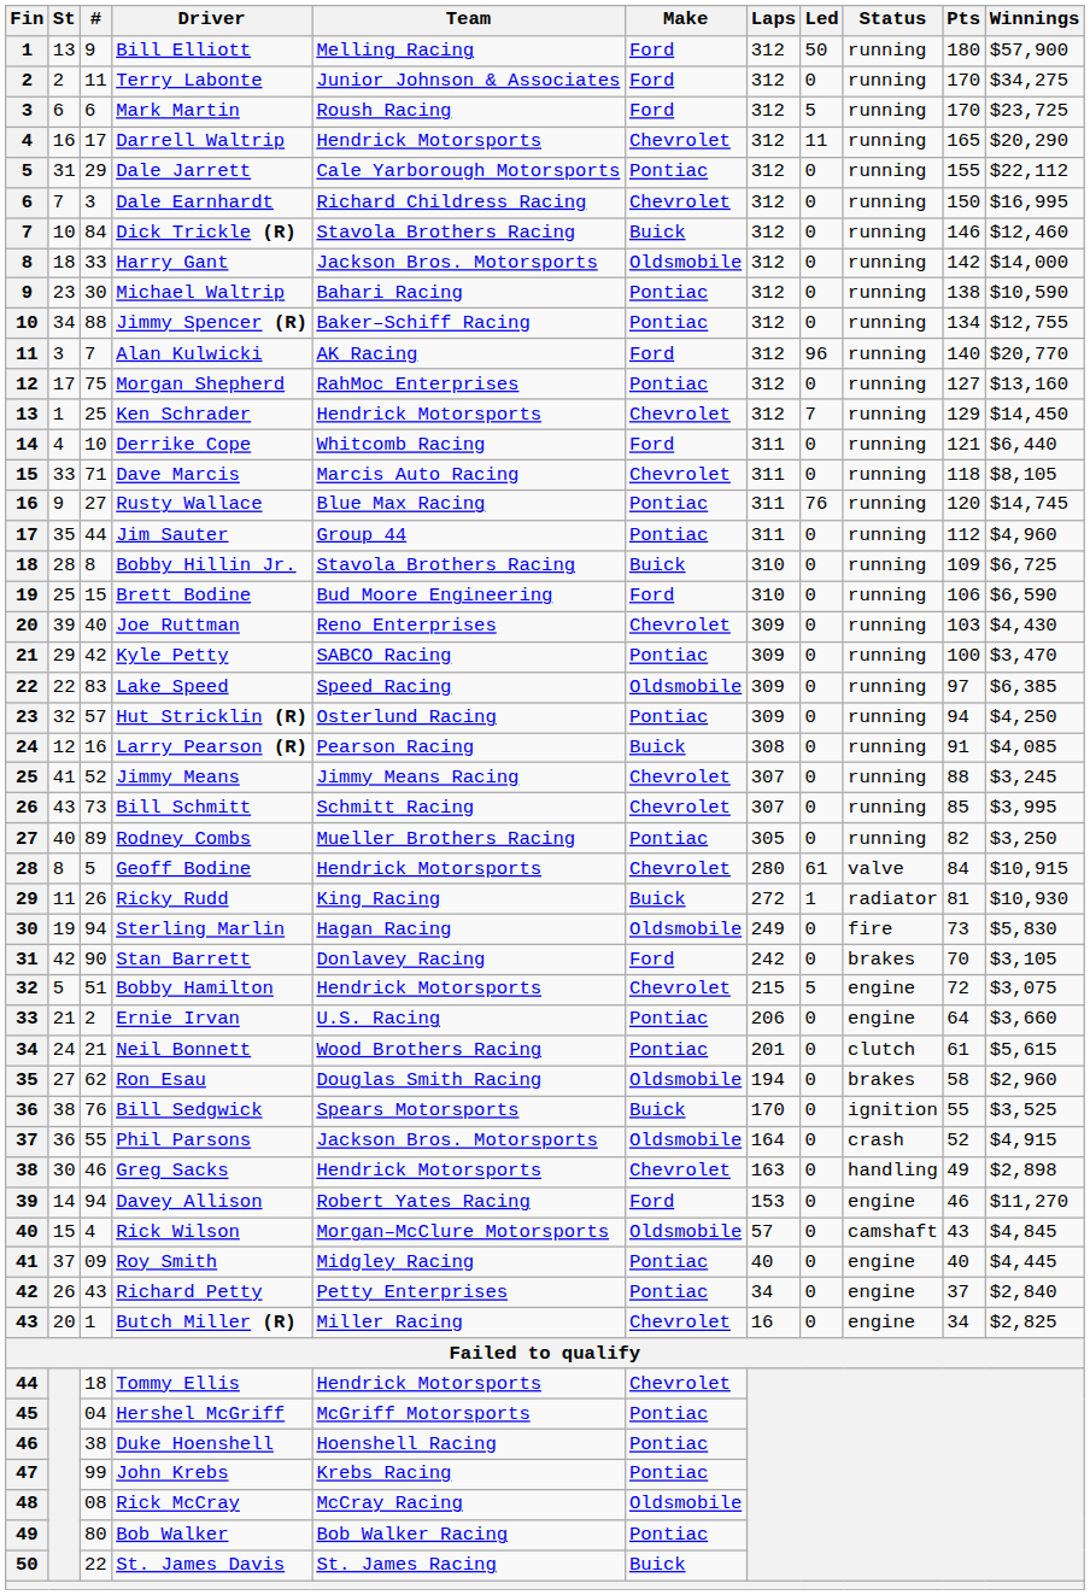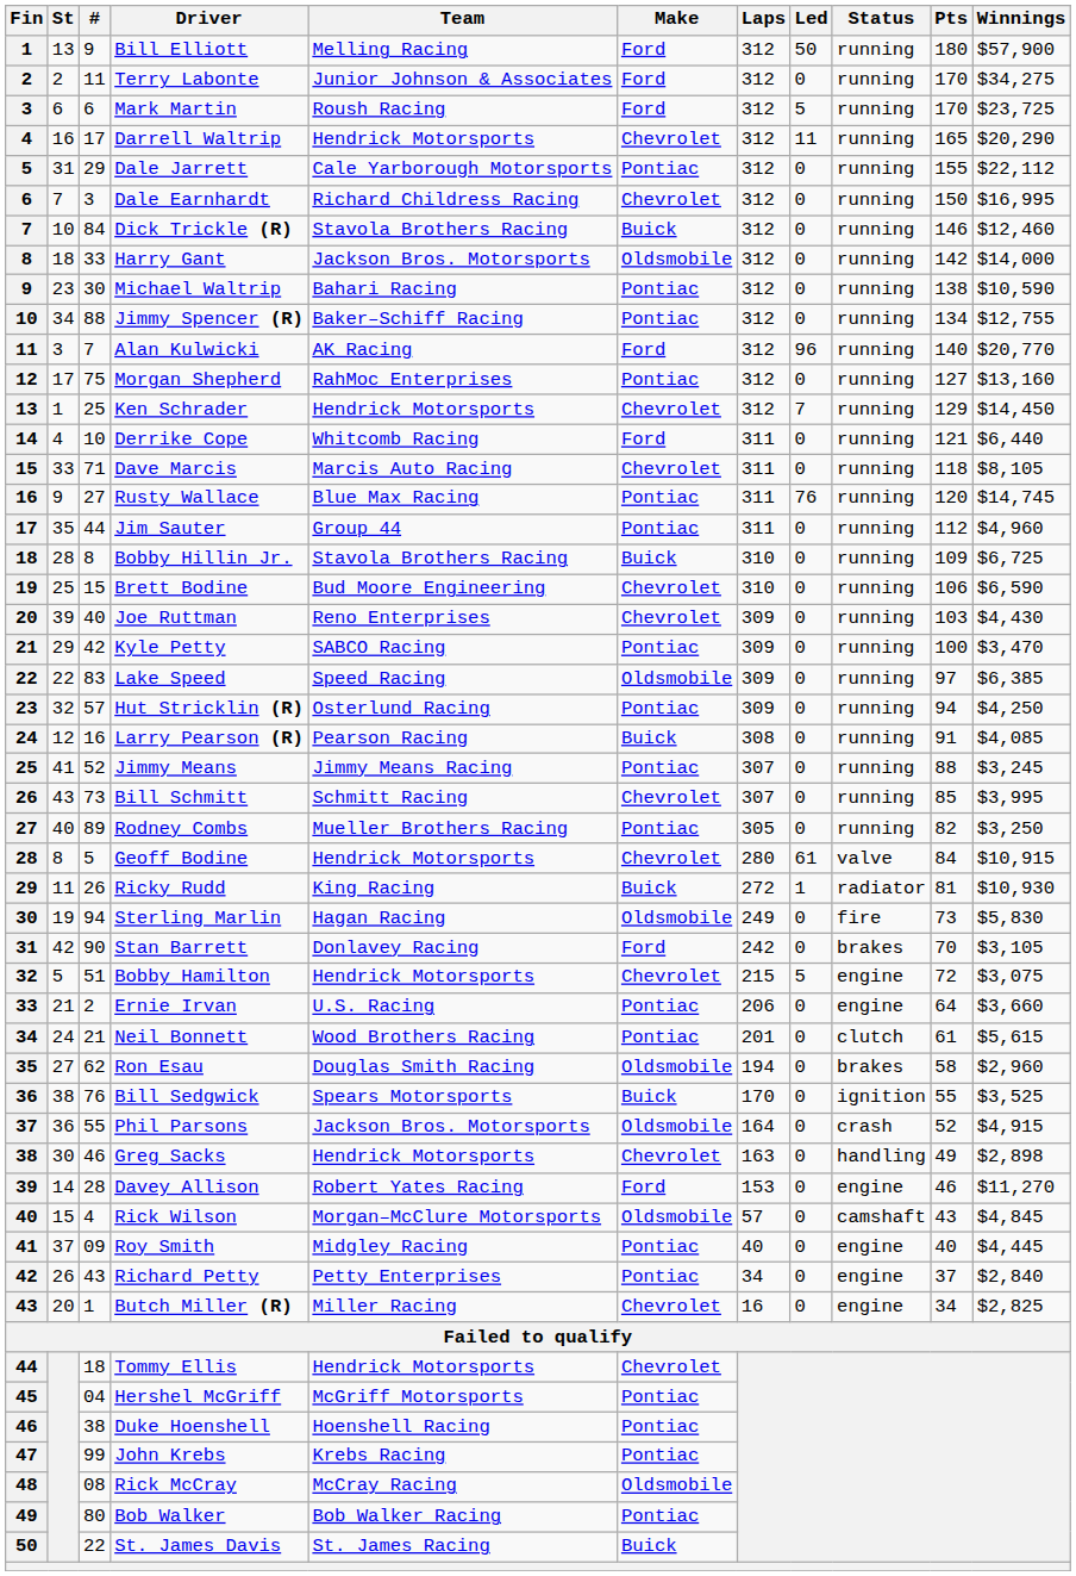 <table class="wikitable" style="font-size:95%">
 <tr>
 <th>Fin</th>
 <th>St</th>
 <th>#</th>
 <th>Driver</th>
 <th>Team</th>
 <th>Make</th>
 <th>Laps</th>
 <th>Led</th>
 <th>Status</th>
 <th>Pts</th>
 <th>Winnings</th>
 </tr>
 <tr>
 <th>1</th>
 <td>13</td>
 <td>9</td>
 <td><a href='#'>Bill Elliott</a></td>
 <td><a href='#'>Melling Racing</a></td>
 <td><a href='#'>Ford</a></td>
 <td>312</td>
 <td>50</td>
 <td>running</td>
 <td>180</td>
 <td>$57,900</td>
 </tr>
 <tr>
 <th>2</th>
 <td>2</td>
 <td>11</td>
 <td><a href='#'>Terry Labonte</a></td>
 <td><a href='#'>Junior Johnson & Associates</a></td>
 <td><a href='#'>Ford</a></td>
 <td>312</td>
 <td>0</td>
 <td>running</td>
 <td>170</td>
 <td>$34,275</td>
 </tr>
 <tr>
 <th>3</th>
 <td>6</td>
 <td>6</td>
 <td><a href='#'>Mark Martin</a></td>
 <td><a href='#'>Roush Racing</a></td>
 <td><a href='#'>Ford</a></td>
 <td>312</td>
 <td>5</td>
 <td>running</td>
 <td>170</td>
 <td>$23,725</td>
 </tr>
 <tr>
 <th>4</th>
 <td>16</td>
 <td>17</td>
 <td><a href='#'>Darrell Waltrip</a></td>
 <td><a href='#'>Hendrick Motorsports</a></td>
 <td><a href='#'>Chevrolet</a></td>
 <td>312</td>
 <td>11</td>
 <td>running</td>
 <td>165</td>
 <td>$20,290</td>
 </tr>
 <tr>
 <th>5</th>
 <td>31</td>
 <td>29</td>
 <td><a href='#'>Dale Jarrett</a></td>
 <td><a href='#'>Cale Yarborough Motorsports</a></td>
 <td><a href='#'>Pontiac</a></td>
 <td>312</td>
 <td>0</td>
 <td>running</td>
 <td>155</td>
 <td>$22,112</td>
 </tr>
 <tr>
 <th>6</th>
 <td>7</td>
 <td>3</td>
 <td><a href='#'>Dale Earnhardt</a></td>
 <td><a href='#'>Richard Childress Racing</a></td>
 <td><a href='#'>Chevrolet</a></td>
 <td>312</td>
 <td>0</td>
 <td>running</td>
 <td>150</td>
 <td>$16,995</td>
 </tr>
 <tr>
 <th>7</th>
 <td>10</td>
 <td>84</td>
 <td><a href='#'>Dick Trickle</a> <strong>(R)</strong></td>
 <td><a href='#'>Stavola Brothers Racing</a></td>
 <td><a href='#'>Buick</a></td>
 <td>312</td>
 <td>0</td>
 <td>running</td>
 <td>146</td>
 <td>$12,460</td>
 </tr>
 <tr>
 <th>8</th>
 <td>18</td>
 <td>33</td>
 <td><a href='#'>Harry Gant</a></td>
 <td><a href='#'>Jackson Bros. Motorsports</a></td>
 <td><a href='#'>Oldsmobile</a></td>
 <td>312</td>
 <td>0</td>
 <td>running</td>
 <td>142</td>
 <td>$14,000</td>
 </tr>
 <tr>
 <th>9</th>
 <td>23</td>
 <td>30</td>
 <td><a href='#'>Michael Waltrip</a></td>
 <td><a href='#'>Bahari Racing</a></td>
 <td><a href='#'>Pontiac</a></td>
 <td>312</td>
 <td>0</td>
 <td>running</td>
 <td>138</td>
 <td>$10,590</td>
 </tr>
 <tr>
 <th>10</th>
 <td>34</td>
 <td>88</td>
 <td><a href='#'>Jimmy Spencer</a> <strong>(R)</strong></td>
 <td><a href='#'>Baker–Schiff Racing</a></td>
 <td><a href='#'>Pontiac</a></td>
 <td>312</td>
 <td>0</td>
 <td>running</td>
 <td>134</td>
 <td>$12,755</td>
 </tr>
 <tr>
 <th>11</th>
 <td>3</td>
 <td>7</td>
 <td><a href='#'>Alan Kulwicki</a></td>
 <td><a href='#'>AK Racing</a></td>
 <td><a href='#'>Ford</a></td>
 <td>312</td>
 <td>96</td>
 <td>running</td>
 <td>140</td>
 <td>$20,770</td>
 </tr>
 <tr>
 <th>12</th>
 <td>17</td>
 <td>75</td>
 <td><a href='#'>Morgan Shepherd</a></td>
 <td><a href='#'>RahMoc Enterprises</a></td>
 <td><a href='#'>Pontiac</a></td>
 <td>312</td>
 <td>0</td>
 <td>running</td>
 <td>127</td>
 <td>$13,160</td>
 </tr>
 <tr>
 <th>13</th>
 <td>1</td>
 <td>25</td>
 <td><a href='#'>Ken Schrader</a></td>
 <td><a href='#'>Hendrick Motorsports</a></td>
 <td><a href='#'>Chevrolet</a></td>
 <td>312</td>
 <td>7</td>
 <td>running</td>
 <td>129</td>
 <td>$14,450</td>
 </tr>
 <tr>
 <th>14</th>
 <td>4</td>
 <td>10</td>
 <td><a href='#'>Derrike Cope</a></td>
 <td><a href='#'>Whitcomb Racing</a></td>
 <td><a href='#'>Ford</a></td>
 <td>311</td>
 <td>0</td>
 <td>running</td>
 <td>121</td>
 <td>$6,440</td>
 </tr>
 <tr>
 <th>15</th>
 <td>33</td>
 <td>71</td>
 <td><a href='#'>Dave Marcis</a></td>
 <td><a href='#'>Marcis Auto Racing</a></td>
 <td><a href='#'>Chevrolet</a></td>
 <td>311</td>
 <td>0</td>
 <td>running</td>
 <td>118</td>
 <td>$8,105</td>
 </tr>
 <tr>
 <th>16</th>
 <td>9</td>
 <td>27</td>
 <td><a href='#'>Rusty Wallace</a></td>
 <td><a href='#'>Blue Max Racing</a></td>
 <td><a href='#'>Pontiac</a></td>
 <td>311</td>
 <td>76</td>
 <td>running</td>
 <td>120</td>
 <td>$14,745</td>
 </tr>
 <tr>
 <th>17</th>
 <td>35</td>
 <td>44</td>
 <td><a href='#'>Jim Sauter</a></td>
 <td><a href='#'>Group 44</a></td>
 <td><a href='#'>Pontiac</a></td>
 <td>311</td>
 <td>0</td>
 <td>running</td>
 <td>112</td>
 <td>$4,960</td>
 </tr>
 <tr>
 <th>18</th>
 <td>28</td>
 <td>8</td>
 <td><a href='#'>Bobby Hillin Jr.</a></td>
 <td><a href='#'>Stavola Brothers Racing</a></td>
 <td><a href='#'>Buick</a></td>
 <td>310</td>
 <td>0</td>
 <td>running</td>
 <td>109</td>
 <td>$6,725</td>
 </tr>
 <tr>
 <th>19</th>
 <td>25</td>
 <td>15</td>
 <td><a href='#'>Brett Bodine</a></td>
 <td><a href='#'>Bud Moore Engineering</a></td>
-<td><a href='#'>Ford</a></td>
+<td><a href='#'>Chevrolet</a></td>
 <td>310</td>
 <td>0</td>
 <td>running</td>
 <td>106</td>
 <td>$6,590</td>
 </tr>
 <tr>
 <th>20</th>
 <td>39</td>
 <td>40</td>
 <td><a href='#'>Joe Ruttman</a></td>
 <td><a href='#'>Reno Enterprises</a></td>
 <td><a href='#'>Chevrolet</a></td>
 <td>309</td>
 <td>0</td>
 <td>running</td>
 <td>103</td>
 <td>$4,430</td>
 </tr>
 <tr>
 <th>21</th>
 <td>29</td>
 <td>42</td>
 <td><a href='#'>Kyle Petty</a></td>
 <td><a href='#'>SABCO Racing</a></td>
 <td><a href='#'>Pontiac</a></td>
 <td>309</td>
 <td>0</td>
 <td>running</td>
 <td>100</td>
 <td>$3,470</td>
 </tr>
 <tr>
 <th>22</th>
 <td>22</td>
 <td>83</td>
 <td><a href='#'>Lake Speed</a></td>
 <td><a href='#'>Speed Racing</a></td>
 <td><a href='#'>Oldsmobile</a></td>
 <td>309</td>
 <td>0</td>
 <td>running</td>
 <td>97</td>
 <td>$6,385</td>
 </tr>
 <tr>
 <th>23</th>
 <td>32</td>
 <td>57</td>
 <td><a href='#'>Hut Stricklin</a> <strong>(R)</strong></td>
 <td><a href='#'>Osterlund Racing</a></td>
 <td><a href='#'>Pontiac</a></td>
 <td>309</td>
 <td>0</td>
 <td>running</td>
 <td>94</td>
 <td>$4,250</td>
 </tr>
 <tr>
 <th>24</th>
 <td>12</td>
 <td>16</td>
 <td><a href='#'>Larry Pearson</a> <strong>(R)</strong></td>
 <td><a href='#'>Pearson Racing</a></td>
 <td><a href='#'>Buick</a></td>
 <td>308</td>
 <td>0</td>
 <td>running</td>
 <td>91</td>
 <td>$4,085</td>
 </tr>
 <tr>
 <th>25</th>
 <td>41</td>
 <td>52</td>
 <td><a href='#'>Jimmy Means</a></td>
 <td><a href='#'>Jimmy Means Racing</a></td>
-<td><a href='#'>Chevrolet</a></td>
+<td><a href='#'>Pontiac</a></td>
 <td>307</td>
 <td>0</td>
 <td>running</td>
 <td>88</td>
 <td>$3,245</td>
 </tr>
 <tr>
 <th>26</th>
 <td>43</td>
 <td>73</td>
 <td><a href='#'>Bill Schmitt</a></td>
 <td><a href='#'>Schmitt Racing</a></td>
 <td><a href='#'>Chevrolet</a></td>
 <td>307</td>
 <td>0</td>
 <td>running</td>
 <td>85</td>
 <td>$3,995</td>
 </tr>
 <tr>
 <th>27</th>
 <td>40</td>
 <td>89</td>
 <td><a href='#'>Rodney Combs</a></td>
 <td><a href='#'>Mueller Brothers Racing</a></td>
 <td><a href='#'>Pontiac</a></td>
 <td>305</td>
 <td>0</td>
 <td>running</td>
 <td>82</td>
 <td>$3,250</td>
 </tr>
 <tr>
 <th>28</th>
 <td>8</td>
 <td>5</td>
 <td><a href='#'>Geoff Bodine</a></td>
 <td><a href='#'>Hendrick Motorsports</a></td>
 <td><a href='#'>Chevrolet</a></td>
 <td>280</td>
 <td>61</td>
 <td>valve</td>
 <td>84</td>
 <td>$10,915</td>
 </tr>
 <tr>
 <th>29</th>
 <td>11</td>
 <td>26</td>
 <td><a href='#'>Ricky Rudd</a></td>
 <td><a href='#'>King Racing</a></td>
 <td><a href='#'>Buick</a></td>
 <td>272</td>
 <td>1</td>
 <td>radiator</td>
 <td>81</td>
 <td>$10,930</td>
 </tr>
 <tr>
 <th>30</th>
 <td>19</td>
 <td>94</td>
 <td><a href='#'>Sterling Marlin</a></td>
 <td><a href='#'>Hagan Racing</a></td>
 <td><a href='#'>Oldsmobile</a></td>
 <td>249</td>
 <td>0</td>
 <td>fire</td>
 <td>73</td>
 <td>$5,830</td>
 </tr>
 <tr>
 <th>31</th>
 <td>42</td>
 <td>90</td>
 <td><a href='#'>Stan Barrett</a></td>
 <td><a href='#'>Donlavey Racing</a></td>
 <td><a href='#'>Ford</a></td>
 <td>242</td>
 <td>0</td>
 <td>brakes</td>
 <td>70</td>
 <td>$3,105</td>
 </tr>
 <tr>
 <th>32</th>
 <td>5</td>
 <td>51</td>
 <td><a href='#'>Bobby Hamilton</a></td>
 <td><a href='#'>Hendrick Motorsports</a></td>
 <td><a href='#'>Chevrolet</a></td>
 <td>215</td>
 <td>5</td>
 <td>engine</td>
 <td>72</td>
 <td>$3,075</td>
 </tr>
 <tr>
 <th>33</th>
 <td>21</td>
 <td>2</td>
 <td><a href='#'>Ernie Irvan</a></td>
 <td><a href='#'>U.S. Racing</a></td>
 <td><a href='#'>Pontiac</a></td>
 <td>206</td>
 <td>0</td>
 <td>engine</td>
 <td>64</td>
 <td>$3,660</td>
 </tr>
 <tr>
 <th>34</th>
 <td>24</td>
 <td>21</td>
 <td><a href='#'>Neil Bonnett</a></td>
 <td><a href='#'>Wood Brothers Racing</a></td>
 <td><a href='#'>Pontiac</a></td>
 <td>201</td>
 <td>0</td>
 <td>clutch</td>
 <td>61</td>
 <td>$5,615</td>
 </tr>
 <tr>
 <th>35</th>
 <td>27</td>
 <td>62</td>
 <td><a href='#'>Ron Esau</a></td>
 <td><a href='#'>Douglas Smith Racing</a></td>
 <td><a href='#'>Oldsmobile</a></td>
 <td>194</td>
 <td>0</td>
 <td>brakes</td>
 <td>58</td>
 <td>$2,960</td>
 </tr>
 <tr>
 <th>36</th>
 <td>38</td>
 <td>76</td>
 <td><a href='#'>Bill Sedgwick</a></td>
 <td><a href='#'>Spears Motorsports</a></td>
 <td><a href='#'>Buick</a></td>
 <td>170</td>
 <td>0</td>
 <td>ignition</td>
 <td>55</td>
 <td>$3,525</td>
 </tr>
 <tr>
 <th>37</th>
 <td>36</td>
 <td>55</td>
 <td><a href='#'>Phil Parsons</a></td>
 <td><a href='#'>Jackson Bros. Motorsports</a></td>
 <td><a href='#'>Oldsmobile</a></td>
 <td>164</td>
 <td>0</td>
 <td>crash</td>
 <td>52</td>
 <td>$4,915</td>
 </tr>
 <tr>
 <th>38</th>
 <td>30</td>
 <td>46</td>
 <td><a href='#'>Greg Sacks</a></td>
 <td><a href='#'>Hendrick Motorsports</a></td>
 <td><a href='#'>Chevrolet</a></td>
 <td>163</td>
 <td>0</td>
 <td>handling</td>
 <td>49</td>
 <td>$2,898</td>
 </tr>
 <tr>
 <th>39</th>
 <td>14</td>
-<td>94</td>
+<td>28</td>
 <td><a href='#'>Davey Allison</a></td>
 <td><a href='#'>Robert Yates Racing</a></td>
 <td><a href='#'>Ford</a></td>
 <td>153</td>
 <td>0</td>
 <td>engine</td>
 <td>46</td>
 <td>$11,270</td>
 </tr>
 <tr>
 <th>40</th>
 <td>15</td>
 <td>4</td>
 <td><a href='#'>Rick Wilson</a></td>
 <td><a href='#'>Morgan–McClure Motorsports</a></td>
 <td><a href='#'>Oldsmobile</a></td>
 <td>57</td>
 <td>0</td>
 <td>camshaft</td>
 <td>43</td>
 <td>$4,845</td>
 </tr>
 <tr>
 <th>41</th>
 <td>37</td>
 <td>09</td>
 <td><a href='#'>Roy Smith</a></td>
 <td><a href='#'>Midgley Racing</a></td>
 <td><a href='#'>Pontiac</a></td>
 <td>40</td>
 <td>0</td>
 <td>engine</td>
 <td>40</td>
 <td>$4,445</td>
 </tr>
 <tr>
 <th>42</th>
 <td>26</td>
 <td>43</td>
 <td><a href='#'>Richard Petty</a></td>
 <td><a href='#'>Petty Enterprises</a></td>
 <td><a href='#'>Pontiac</a></td>
 <td>34</td>
 <td>0</td>
 <td>engine</td>
 <td>37</td>
 <td>$2,840</td>
 </tr>
 <tr>
 <th>43</th>
 <td>20</td>
 <td>1</td>
 <td><a href='#'>Butch Miller</a> <strong>(R)</strong></td>
 <td><a href='#'>Miller Racing</a></td>
 <td><a href='#'>Chevrolet</a></td>
 <td>16</td>
 <td>0</td>
 <td>engine</td>
 <td>34</td>
 <td>$2,825</td>
 </tr>
 <tr>
 <th colspan="11">Failed to qualify</th>
 </tr>
 <tr>
 <th>44</th>
 <th rowspan="7"></th>
 <td>18</td>
 <td><a href='#'>Tommy Ellis</a></td>
 <td><a href='#'>Hendrick Motorsports</a></td>
 <td><a href='#'>Chevrolet</a></td>
 <th colspan="5" rowspan="7"></th>
 </tr>
 <tr>
 <th>45</th>
 <td>04</td>
 <td><a href='#'>Hershel McGriff</a></td>
 <td><a href='#'>McGriff Motorsports</a></td>
 <td><a href='#'>Pontiac</a></td>
 </tr>
 <tr>
 <th>46</th>
 <td>38</td>
 <td><a href='#'>Duke Hoenshell</a></td>
 <td><a href='#'>Hoenshell Racing</a></td>
 <td><a href='#'>Pontiac</a></td>
 </tr>
 <tr>
 <th>47</th>
 <td>99</td>
 <td><a href='#'>John Krebs</a></td>
 <td><a href='#'>Krebs Racing</a></td>
 <td><a href='#'>Pontiac</a></td>
 </tr>
 <tr>
 <th>48</th>
 <td>08</td>
 <td><a href='#'>Rick McCray</a></td>
 <td><a href='#'>McCray Racing</a></td>
 <td><a href='#'>Oldsmobile</a></td>
 </tr>
 <tr>
 <th>49</th>
 <td>80</td>
 <td><a href='#'>Bob Walker</a></td>
 <td><a href='#'>Bob Walker Racing</a></td>
 <td><a href='#'>Pontiac</a></td>
 </tr>
 <tr>
 <th>50</th>
 <td>22</td>
 <td><a href='#'>St. James Davis</a></td>
 <td><a href='#'>St. James Racing</a></td>
 <td><a href='#'>Buick</a></td>
 </tr>
 <tr>
 <th colspan="11"></th>
 </tr>
 </table>
